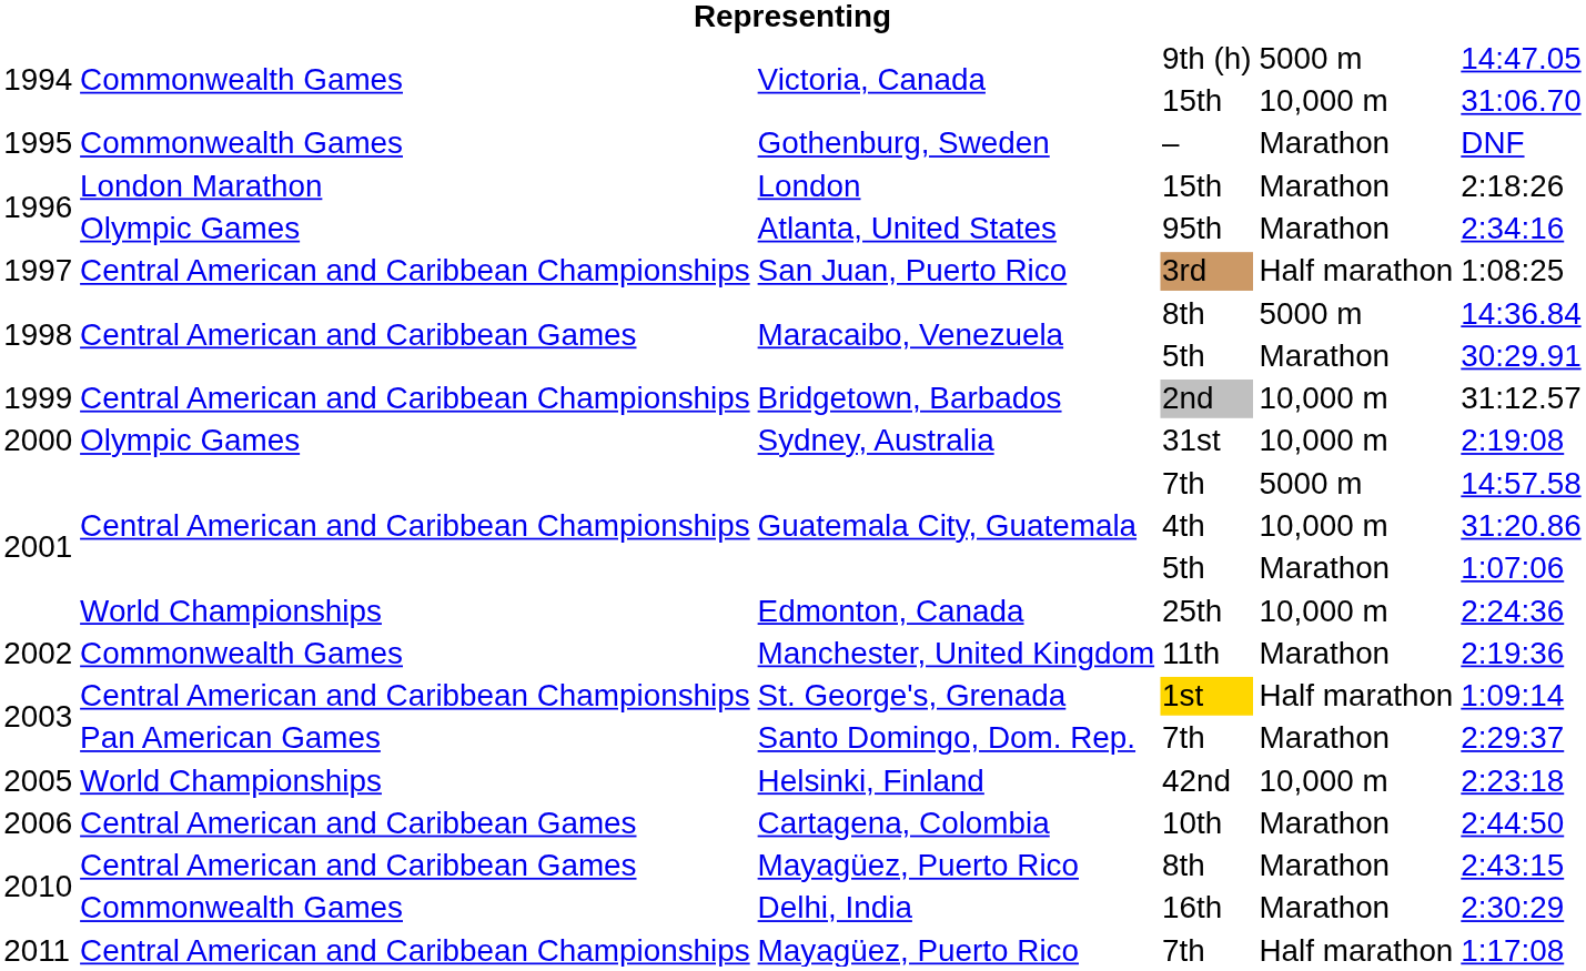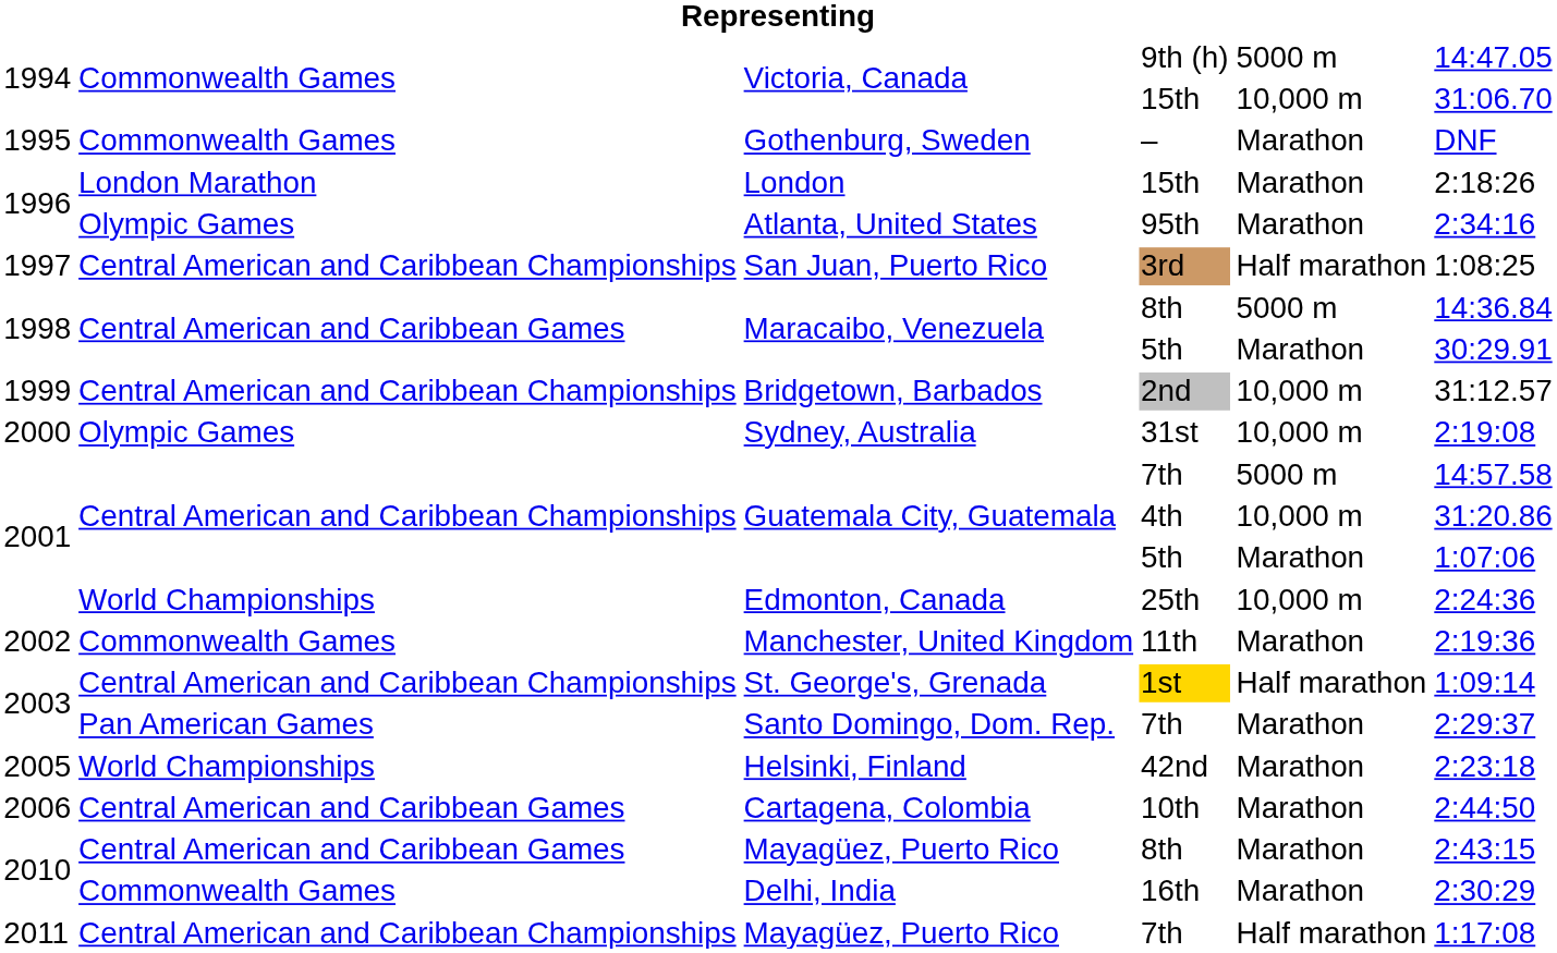 <table>
 <tr>
 <th colspan="6">Representing </th>
 </tr>
 <tr>
 <td rowspan=2>1994</td>
 <td rowspan=2><a href='#'>Commonwealth Games</a></td>
 <td rowspan=2><a href='#'>Victoria, Canada</a></td>
 <td>9th (h)</td>
 <td>5000 m</td>
 <td><a href='#'>14:47.05</a></td>
 </tr>
 <tr>
 <td>15th</td>
 <td>10,000 m</td>
 <td><a href='#'>31:06.70</a></td>
 </tr>
 <tr>
 <td>1995</td>
 <td><a href='#'>Commonwealth Games</a></td>
 <td><a href='#'>Gothenburg, Sweden</a></td>
 <td>–</td>
 <td>Marathon</td>
 <td><a href='#'>DNF</a></td>
 </tr>
 <tr>
 <td rowspan=2>1996</td>
 <td><a href='#'>London Marathon</a></td>
 <td><a href='#'>London</a></td>
 <td>15th</td>
 <td>Marathon</td>
 <td>2:18:26</td>
 </tr>
 <tr>
 <td><a href='#'>Olympic Games</a></td>
 <td><a href='#'>Atlanta, United States</a></td>
 <td>95th</td>
 <td>Marathon</td>
 <td><a href='#'>2:34:16</a></td>
 </tr>
 <tr>
 <td>1997</td>
 <td><a href='#'>Central American and Caribbean Championships</a></td>
 <td><a href='#'>San Juan, Puerto Rico</a></td>
 <td bgcolor=cc9966>3rd</td>
 <td>Half marathon</td>
 <td>1:08:25</td>
 </tr>
 <tr>
 <td rowspan=2>1998</td>
 <td rowspan=2><a href='#'>Central American and Caribbean Games</a></td>
 <td rowspan=2><a href='#'>Maracaibo, Venezuela</a></td>
 <td>8th</td>
 <td>5000 m</td>
 <td><a href='#'>14:36.84</a></td>
 </tr>
 <tr>
 <td>5th</td>
 <td>Marathon</td>
 <td><a href='#'>30:29.91</a></td>
 </tr>
 <tr>
 <td>1999</td>
 <td><a href='#'>Central American and Caribbean Championships</a></td>
 <td><a href='#'>Bridgetown, Barbados</a></td>
 <td bgcolor=silver>2nd</td>
 <td>10,000 m</td>
 <td>31:12.57</td>
 </tr>
 <tr>
 <td>2000</td>
 <td><a href='#'>Olympic Games</a></td>
 <td><a href='#'>Sydney, Australia</a></td>
 <td>31st</td>
 <td>10,000 m</td>
 <td><a href='#'>2:19:08</a></td>
 </tr>
 <tr>
 <td rowspan=4>2001</td>
 <td rowspan=3><a href='#'>Central American and Caribbean Championships</a></td>
 <td rowspan=3><a href='#'>Guatemala City, Guatemala</a></td>
 <td>7th</td>
 <td>5000 m</td>
 <td><a href='#'>14:57.58</a></td>
 </tr>
 <tr>
 <td>4th</td>
 <td>10,000 m</td>
 <td><a href='#'>31:20.86</a></td>
 </tr>
 <tr>
 <td>5th</td>
 <td>Marathon</td>
 <td><a href='#'>1:07:06</a></td>
 </tr>
 <tr>
 <td><a href='#'>World Championships</a></td>
 <td><a href='#'>Edmonton, Canada</a></td>
 <td>25th</td>
 <td>10,000 m</td>
 <td><a href='#'>2:24:36</a></td>
 </tr>
 <tr>
 <td>2002</td>
 <td><a href='#'>Commonwealth Games</a></td>
 <td><a href='#'>Manchester, United Kingdom</a></td>
 <td>11th</td>
 <td>Marathon</td>
 <td><a href='#'>2:19:36</a></td>
 </tr>
 <tr>
 <td rowspan=2>2003</td>
 <td><a href='#'>Central American and Caribbean Championships</a></td>
 <td><a href='#'>St. George's, Grenada</a></td>
 <td bgcolor=gold>1st</td>
 <td>Half marathon</td>
 <td><a href='#'>1:09:14</a></td>
 </tr>
 <tr>
 <td><a href='#'>Pan American Games</a></td>
 <td><a href='#'>Santo Domingo, Dom. Rep.</a></td>
 <td>7th</td>
 <td>Marathon</td>
 <td><a href='#'>2:29:37</a></td>
 </tr>
 <tr>
 <td>2005</td>
 <td><a href='#'>World Championships</a></td>
 <td><a href='#'>Helsinki, Finland</a></td>
 <td>42nd</td>
-<td>10,000 m</td>
+<td>Marathon</td>
 <td><a href='#'>2:23:18</a></td>
 </tr>
 <tr>
 <td>2006</td>
 <td><a href='#'>Central American and Caribbean Games</a></td>
 <td><a href='#'>Cartagena, Colombia</a></td>
 <td>10th</td>
 <td>Marathon</td>
 <td><a href='#'>2:44:50</a></td>
 </tr>
 <tr>
 <td rowspan=2>2010</td>
 <td><a href='#'>Central American and Caribbean Games</a></td>
 <td><a href='#'>Mayagüez, Puerto Rico</a></td>
 <td>8th</td>
 <td>Marathon</td>
 <td><a href='#'>2:43:15</a></td>
 </tr>
 <tr>
 <td><a href='#'>Commonwealth Games</a></td>
 <td><a href='#'>Delhi, India</a></td>
 <td>16th</td>
 <td>Marathon</td>
 <td><a href='#'>2:30:29</a></td>
 </tr>
 <tr>
 <td>2011</td>
 <td><a href='#'>Central American and Caribbean Championships</a></td>
 <td><a href='#'>Mayagüez, Puerto Rico</a></td>
 <td>7th</td>
 <td>Half marathon</td>
 <td><a href='#'>1:17:08</a></td>
 </tr>
 </table>
